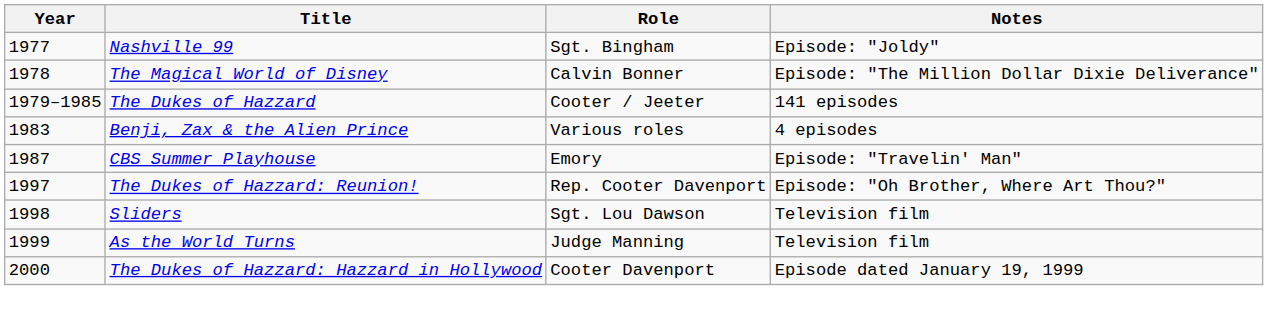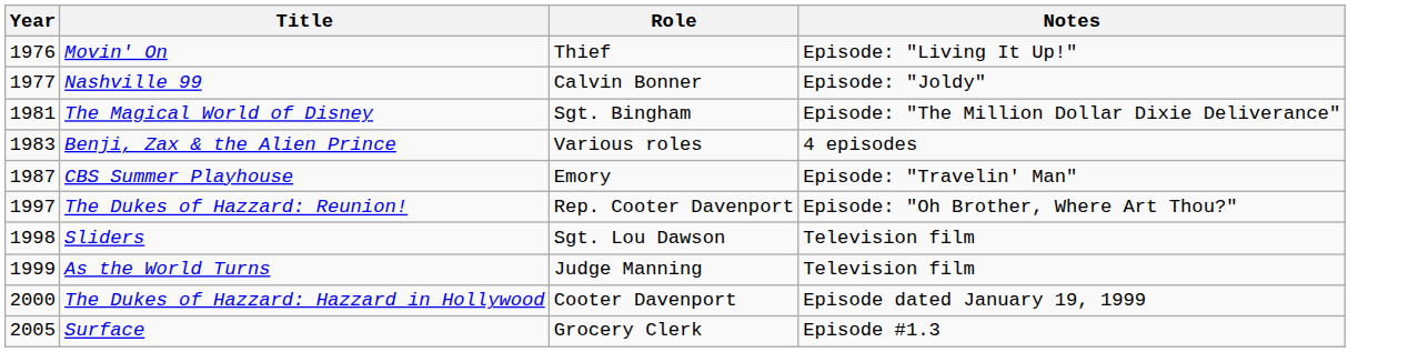 <table class="wikitable sortable">
 <tr>
 <th>Year</th>
 <th>Title</th>
 <th>Role</th>
 <th>Notes</th>
 </tr>
 <tr>
+<td>1976</td>
+<td><a href='#'><em>Movin' On</em></a></td>
+<td>Thief</td>
+<td>Episode: "Living It Up!"</td>
+</tr>
+<tr>
 <td>1977</td>
 <td><em><a href='#'>Nashville 99</a></em></td>
-<td>Sgt. Bingham</td>
+<td>Calvin Bonner</td>
 <td>Episode: "Joldy"</td>
 </tr>
 <tr>
-<td>1978</td>
+<td>1981</td>
 <td><em><a href='#'>The Magical World of Disney</a></em></td>
-<td>Calvin Bonner</td>
+<td>Sgt. Bingham</td>
 <td>Episode: "The Million Dollar Dixie Deliverance"</td>
-</tr>
-<tr>
-<td>1979–1985</td>
-<td><em><a href='#'>The Dukes of Hazzard</a></em></td>
-<td>Cooter / Jeeter</td>
-<td>141 episodes</td>
 </tr>
 <tr>
 <td>1983</td>
 <td><em><a href='#'>Benji, Zax & the Alien Prince</a></em></td>
 <td>Various roles</td>
 <td>4 episodes</td>
 </tr>
 <tr>
 <td>1987</td>
 <td><em><a href='#'>CBS Summer Playhouse</a></em></td>
 <td>Emory</td>
 <td>Episode: "Travelin' Man"</td>
 </tr>
 <tr>
 <td>1997</td>
 <td><em><a href='#'>The Dukes of Hazzard: Reunion!</a></em></td>
 <td>Rep. Cooter Davenport</td>
 <td>Episode: "Oh Brother, Where Art Thou?"</td>
 </tr>
 <tr>
 <td>1998</td>
 <td><em><a href='#'>Sliders</a></em></td>
 <td>Sgt. Lou Dawson</td>
 <td>Television film</td>
 </tr>
 <tr>
 <td>1999</td>
 <td><em><a href='#'>As the World Turns</a></em></td>
 <td>Judge Manning</td>
 <td>Television film</td>
 </tr>
 <tr>
 <td>2000</td>
 <td><em><a href='#'>The Dukes of Hazzard: Hazzard in Hollywood</a></em></td>
 <td>Cooter Davenport</td>
 <td>Episode dated January 19, 1999</td>
 </tr>
+<tr>
+<td>2005</td>
+<td><a href='#'><em>Surface</em></a></td>
+<td>Grocery Clerk</td>
+<td>Episode #1.3</td>
+</tr>
 </table>
